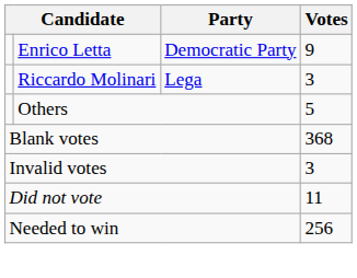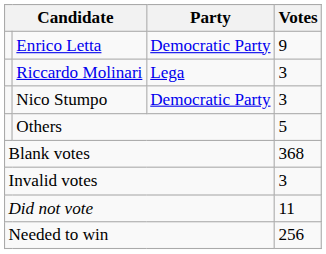 <table class="wikitable" style="font-size: align=left">
 <tr>
 <th colspan=2>Candidate</th>
 <th>Party</th>
 <th>Votes</th>
 </tr>
 <tr>
 <td bgcolor=></td>
 <td><a href='#'>Enrico Letta</a></td>
 <td><a href='#'>Democratic Party</a></td>
 <td>9</td>
 </tr>
 <tr>
 <td bgcolor=></td>
 <td><a href='#'>Riccardo Molinari</a></td>
 <td><a href='#'>Lega</a></td>
+<td>3</td>
+</tr>
+<tr>
+<td bgcolor=></td>
+<td>Nico Stumpo</td>
+<td><a href='#'>Democratic Party</a></td>
 <td>3</td>
 </tr>
 <tr>
 <td bgcolor=></td>
 <td colspan=2>Others</td>
 <td>5</td>
 </tr>
 <tr>
 <td colspan=3>Blank votes</td>
 <td>368</td>
 </tr>
 <tr>
 <td colspan=3>Invalid votes</td>
 <td>3</td>
 </tr>
 <tr>
 <td colspan=3><em>Did not vote</em></td>
 <td>11</td>
 </tr>
 <tr>
 <td colspan=3>Needed to win</td>
 <td>256</td>
 </tr>
 </table>
